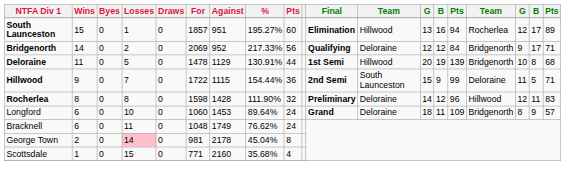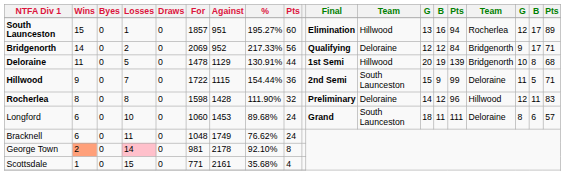 <table style="font-size: 85%; text-align: left;" class="wikitable">
 <tr>
 <th style="color:crimson">NTFA Div 1</th>
 <th style="color:crimson">Wins</th>
 <th style="color:crimson">Byes</th>
 <th style="color:crimson">Losses</th>
 <th style="color:crimson">Draws</th>
 <th style="color:crimson">For</th>
 <th style="color:crimson">Against</th>
 <th style="color:crimson">%</th>
 <th style="color:crimson">Pts</th>
 <th></th>
 <th style="color:green">Final</th>
 <th style="color:green">Team</th>
 <th style="color:green">G</th>
 <th style="color:green">B</th>
 <th style="color:green">Pts</th>
 <th style="color:green">Team</th>
 <th style="color:green">G</th>
 <th style="color:green">B</th>
 <th style="color:green">Pts</th>
 </tr>
 <tr>
 </tr>
 <tr>
 </tr>
 <tr>
 <td><strong>	South Launceston	</strong></td>
 <td>15</td>
 <td>0</td>
 <td>1</td>
 <td>0</td>
 <td>1857</td>
 <td>951</td>
 <td>195.27%</td>
 <td>60</td>
 <td></td>
 <td><strong>Elimination</strong></td>
 <td>Hillwood</td>
 <td>13</td>
 <td>16</td>
 <td>94</td>
 <td>Rocherlea</td>
 <td>12</td>
 <td>17</td>
 <td>89</td>
 </tr>
 <tr>
 <td><strong>	Bridgenorth	</strong></td>
 <td>14</td>
 <td>0</td>
 <td>2</td>
 <td>0</td>
 <td>2069</td>
 <td>952</td>
 <td>217.33%</td>
 <td>56</td>
 <td></td>
 <td><strong>Qualifying</strong></td>
 <td>Deloraine</td>
 <td>12</td>
 <td>12</td>
 <td>84</td>
 <td>Bridgenorth</td>
 <td>9</td>
 <td>17</td>
 <td>71</td>
 </tr>
 <tr>
 <td><strong>	Deloraine	</strong></td>
 <td>11</td>
 <td>0</td>
 <td>5</td>
 <td>0</td>
 <td>1478</td>
 <td>1129</td>
 <td>130.91%</td>
 <td>44</td>
 <td></td>
 <td><strong>1st Semi</strong></td>
 <td>Hillwood</td>
 <td>20</td>
 <td>19</td>
 <td>139</td>
 <td>Bridgenorth</td>
 <td>10</td>
 <td>8</td>
 <td>68</td>
 </tr>
 <tr>
 <td><strong>	Hillwood	</strong></td>
 <td>9</td>
 <td>0</td>
 <td>7</td>
 <td>0</td>
 <td>1722</td>
 <td>1115</td>
 <td>154.44%</td>
 <td>36</td>
 <td></td>
 <td><strong>2nd Semi</strong></td>
 <td>South Launceston</td>
 <td>15</td>
 <td>9</td>
 <td>99</td>
 <td>Deloraine</td>
 <td>11</td>
 <td>5</td>
 <td>71</td>
 </tr>
 <tr>
 <td><strong>	Rocherlea	</strong></td>
 <td>8</td>
 <td>0</td>
 <td>8</td>
 <td>0</td>
 <td>1598</td>
 <td>1428</td>
 <td>111.90%</td>
 <td>32</td>
 <td></td>
 <td><strong>Preliminary</strong></td>
 <td>Deloraine</td>
 <td>14</td>
 <td>12</td>
 <td>96</td>
 <td>Hillwood</td>
 <td>12</td>
 <td>11</td>
 <td>83</td>
 </tr>
 <tr>
 <td>Longford</td>
 <td>6</td>
 <td>0</td>
 <td>10</td>
 <td>0</td>
 <td>1060</td>
 <td>1453</td>
-<td>89.64%</td>
+<td>89.68%</td>
 <td>24</td>
 <td></td>
 <td><strong>Grand</strong></td>
-<td>Deloraine</td>
+<td>South Launceston</td>
 <td>18</td>
 <td>11</td>
-<td>109</td>
-<td>Bridgenorth</td>
+<td>111</td>
+<td>Deloraine</td>
 <td>8</td>
-<td>9</td>
+<td>6</td>
 <td>57</td>
 </tr>
 <tr>
 <td>Bracknell</td>
 <td>6</td>
 <td>0</td>
 <td>11</td>
 <td>0</td>
 <td>1048</td>
 <td>1749</td>
 <td>76.62%</td>
 <td>24</td>
 <td></td>
 </tr>
 <tr>
 <td>George Town</td>
-<td>2</td>
+<td style="background: lightsalmon;">2</td>
 <td>0</td>
 <td style="background: pink;">14</td>
 <td>0</td>
 <td>981</td>
 <td>2178</td>
-<td>45.04%</td>
+<td>92.10%</td>
 <td>8</td>
 <td></td>
 </tr>
 <tr>
 <td>Scottsdale</td>
 <td>1</td>
 <td>0</td>
 <td>15</td>
 <td>0</td>
 <td>771</td>
-<td>2160</td>
+<td>2161</td>
 <td>35.68%</td>
 <td>4</td>
 <td></td>
 </tr>
 <tr>
 </tr>
 </table>
